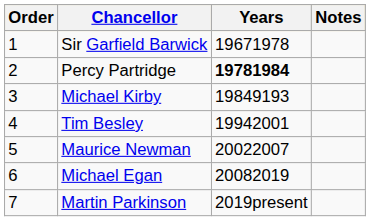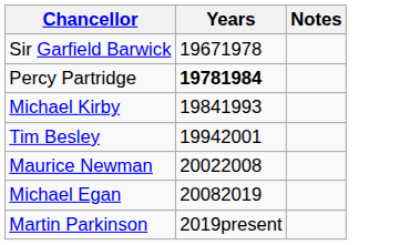 <table class="wikitable">
 <tr style="background:#fc3;">
-<th>Order</th>
 <th><a href='#'>Chancellor</a></th>
 <th>Years</th>
 <th>Notes</th>
 </tr>
 <tr>
-<td>1</td>
 <td>Sir <a href='#'>Garfield Barwick</a> </td>
 <td>19671978</td>
 <td></td>
 </tr>
 <tr>
-<td>2</td>
 <td>Percy Partridge </td>
 <td><strong>19781984</strong></td>
 <td></td>
 </tr>
 <tr>
-<td>3</td>
 <td><a href='#'>Michael Kirby</a> </td>
-<td>19849193</td>
+<td>19841993</td>
 <td></td>
 </tr>
 <tr>
-<td>4</td>
 <td><a href='#'>Tim Besley</a> </td>
 <td>19942001</td>
 <td></td>
 </tr>
 <tr>
-<td>5</td>
 <td><a href='#'>Maurice Newman</a> </td>
-<td>20022007</td>
+<td>20022008</td>
 <td></td>
 </tr>
 <tr>
-<td>6</td>
 <td><a href='#'>Michael Egan</a> </td>
 <td>20082019</td>
 <td></td>
 </tr>
 <tr>
-<td>7</td>
 <td><a href='#'>Martin Parkinson</a> </td>
 <td>2019present</td>
 <td></td>
 </tr>
 </table>
